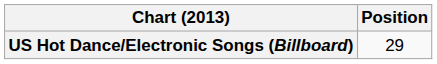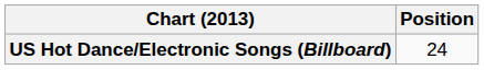 <table class="wikitable plainrowheaders">
 <tr>
 <th scope="col">Chart (2013)</th>
 <th scope="col">Position</th>
 </tr>
 <tr>
 <th scope="row">US Hot Dance/Electronic Songs (<em>Billboard</em>)</th>
-<td style="text-align:center;">29</td>
+<td style="text-align:center;">24</td>
 </tr>
 </table>
